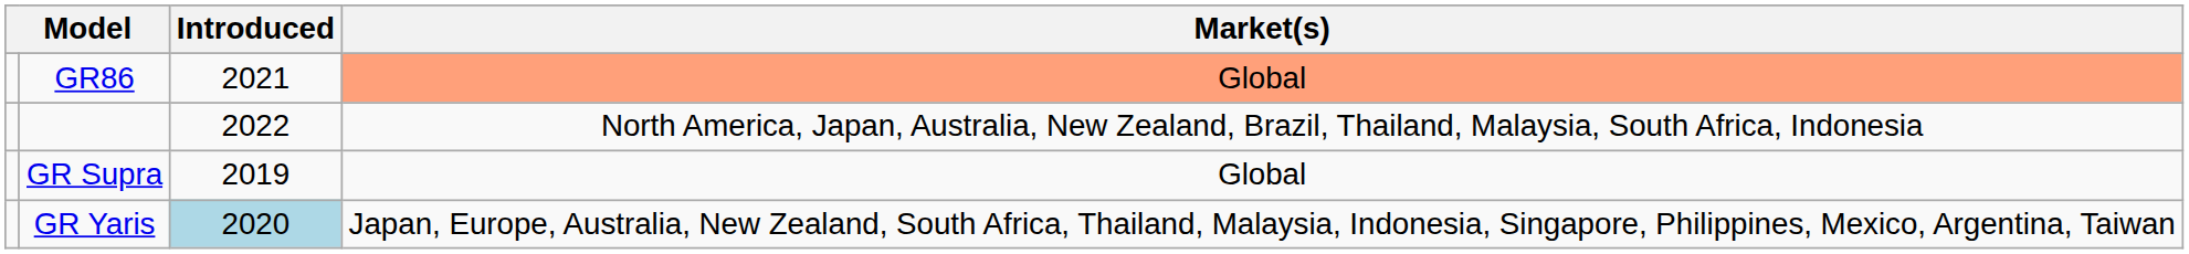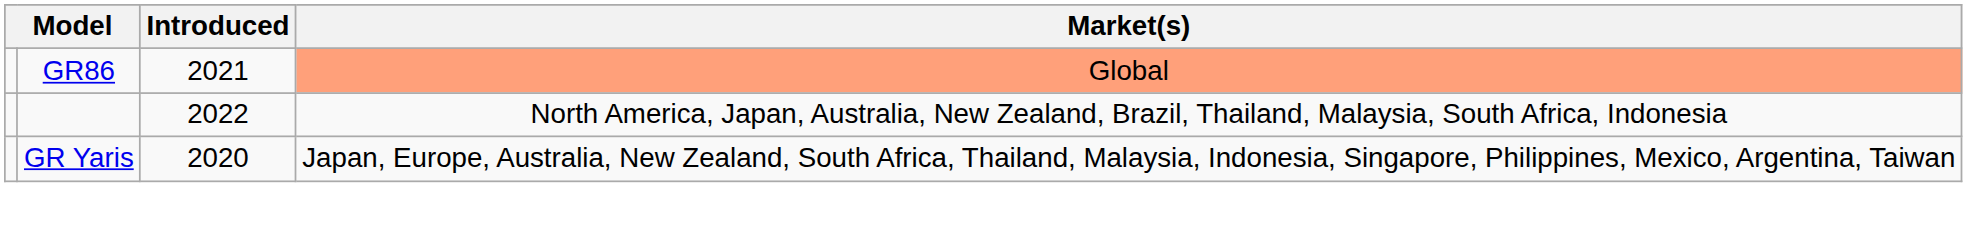 <table class="wikitable" style="text-align: center">
 <tr bgcolor="#d0d0d0">
 <th colspan=2>Model</th>
 <th>Introduced</th>
 <th>Market(s)</th>
 </tr>
 <tr>
 <td></td>
 <td><a href='#'>GR86</a></td>
 <td>2021</td>
 <td style="background: lightsalmon;">Global</td>
 </tr>
 <tr>
 <td></td>
 <td></td>
 <td>2022</td>
 <td>North America, Japan, Australia, New Zealand, Brazil, Thailand, Malaysia, South Africa, Indonesia</td>
 </tr>
 <tr>
 <td></td>
-<td><a href='#'>GR Supra</a></td>
-<td>2019</td>
-<td>Global</td>
-</tr>
-<tr>
-<td></td>
 <td><a href='#'>GR Yaris</a></td>
-<td style="background: lightblue;">2020</td>
+<td>2020</td>
 <td>Japan, Europe, Australia, New Zealand, South Africa, Thailand, Malaysia, Indonesia, Singapore, Philippines, Mexico, Argentina, Taiwan</td>
 </tr>
 </table>
